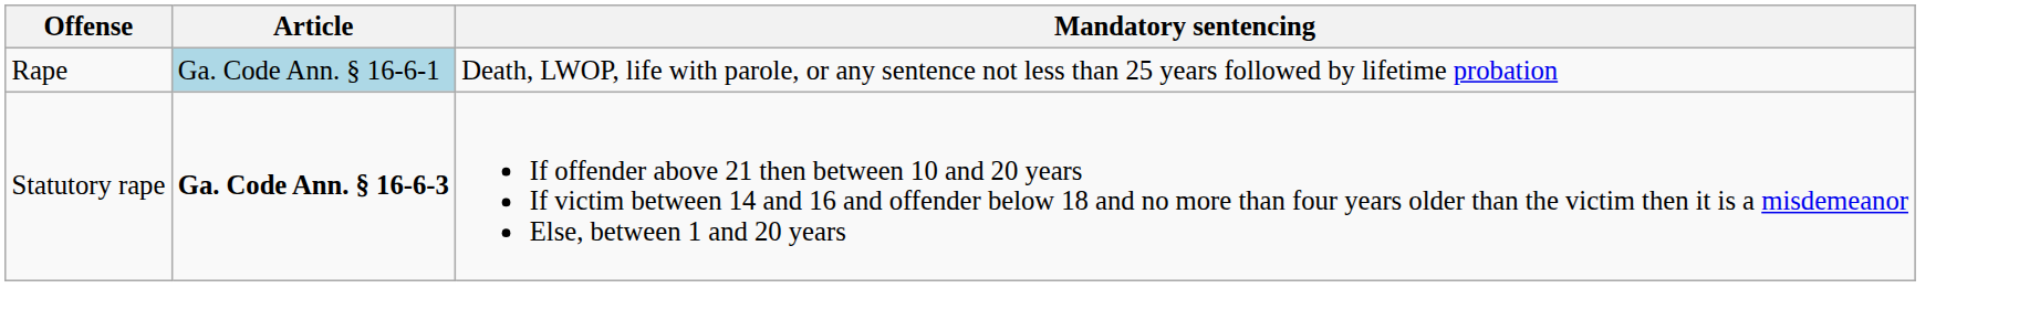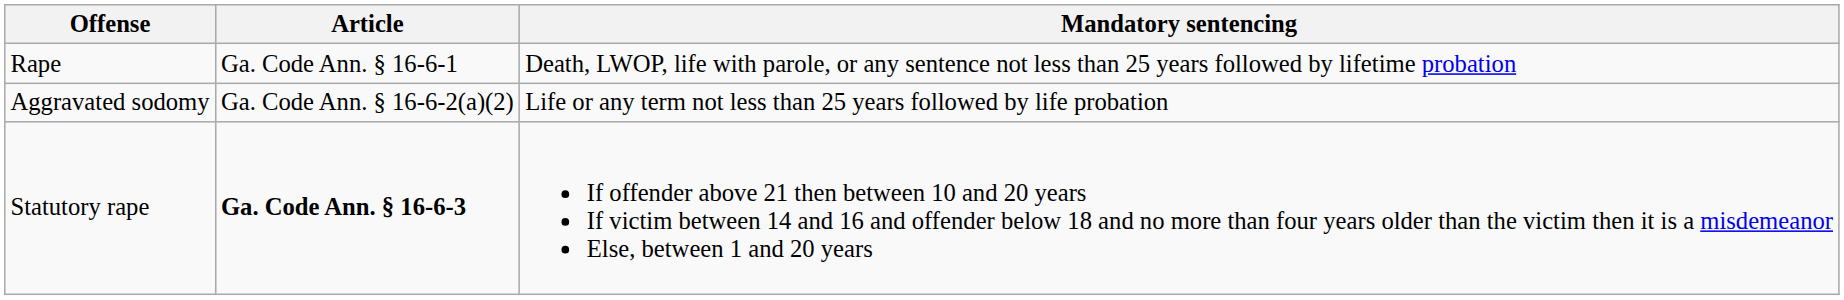 <table class="wikitable">
 <tr>
 <th>Offense</th>
 <th>Article</th>
 <th>Mandatory sentencing</th>
 </tr>
 <tr>
 <td>Rape</td>
-<td style="background: lightblue;">Ga. Code Ann. § 16-6-1</td>
+<td>Ga. Code Ann. § 16-6-1</td>
 <td>Death, LWOP, life with parole, or any sentence not less than 25 years followed by lifetime <a href='#'>probation</a></td>
+</tr>
+<tr>
+<td>Aggravated sodomy</td>
+<td>Ga. Code Ann. § 16-6-2(a)(2)</td>
+<td>Life or any term not less than 25 years followed by life probation</td>
 </tr>
 <tr>
 <td>Statutory rape</td>
 <td><strong>Ga. Code Ann. § 16-6-3</strong></td>
 <td><br><ul><li>If offender above 21 then between 10 and 20 years</li><li>If victim between 14 and 16 and offender below 18 and no more than four years older than the victim then it is a <a href='#'>misdemeanor</a></li><li>Else, between 1 and 20 years</li></ul></td>
 </tr>
 </table>
